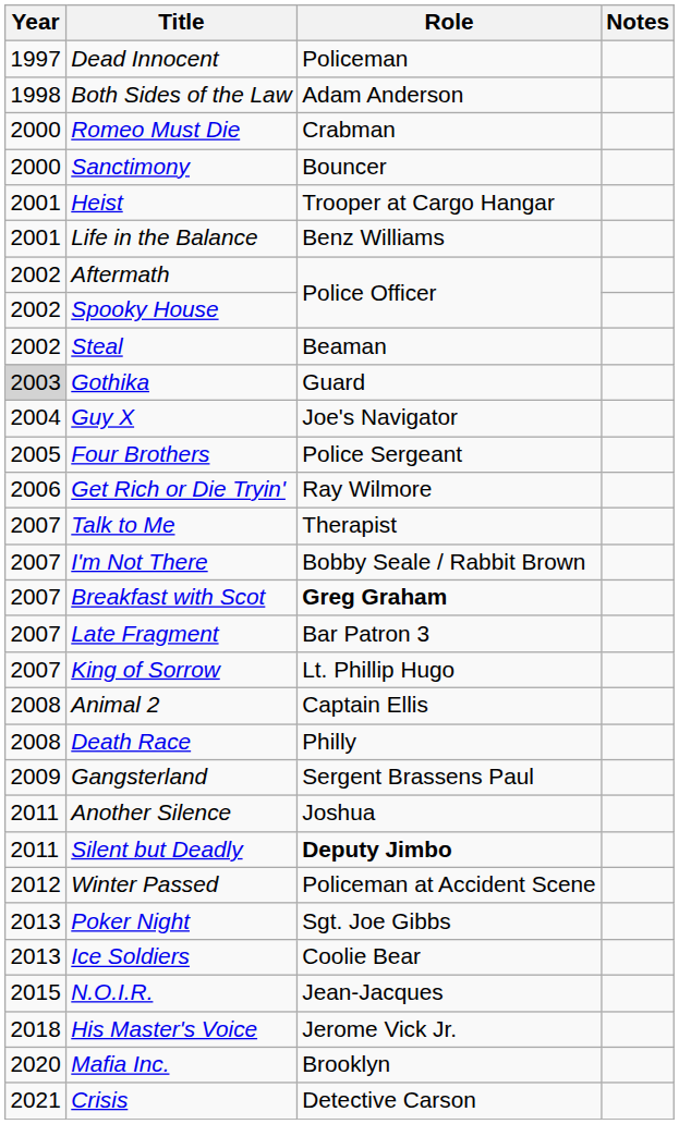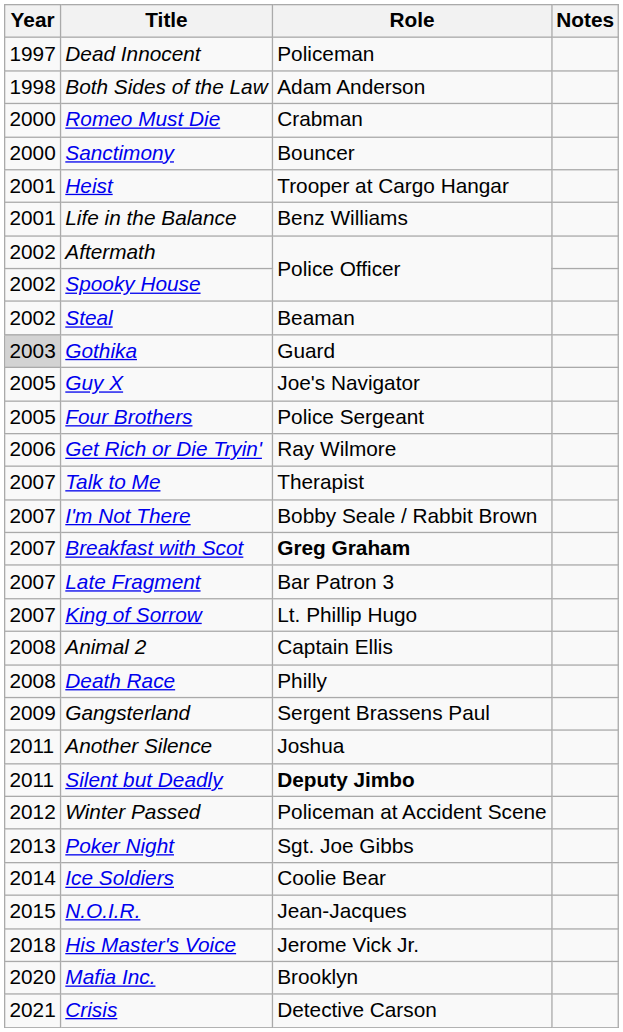 <table class="wikitable sortable">
 <tr>
 <th>Year</th>
 <th>Title</th>
 <th>Role</th>
 <th class="unsortable">Notes</th>
 </tr>
 <tr>
 <td>1997</td>
 <td><em>Dead Innocent</em></td>
 <td>Policeman</td>
 <td></td>
 </tr>
 <tr>
 <td>1998</td>
 <td><em>Both Sides of the Law</em></td>
 <td>Adam Anderson</td>
 <td></td>
 </tr>
 <tr>
 <td>2000</td>
 <td><em><a href='#'>Romeo Must Die</a></em></td>
 <td>Crabman</td>
 <td></td>
 </tr>
 <tr>
 <td>2000</td>
 <td><a href='#'><em>Sanctimony</em></a></td>
 <td>Bouncer</td>
 <td></td>
 </tr>
 <tr>
 <td>2001</td>
 <td><a href='#'><em>Heist</em></a></td>
 <td>Trooper at Cargo Hangar</td>
 <td></td>
 </tr>
 <tr>
 <td>2001</td>
 <td><em>Life in the Balance</em></td>
 <td>Benz Williams</td>
 <td></td>
 </tr>
 <tr>
 <td>2002</td>
 <td><em>Aftermath</em></td>
 <td rowspan="2">Police Officer</td>
 <td></td>
 </tr>
 <tr>
 <td>2002</td>
 <td><em><a href='#'>Spooky House</a></em></td>
 <td></td>
 </tr>
 <tr>
 <td>2002</td>
 <td><a href='#'><em>Steal</em></a></td>
 <td>Beaman</td>
 <td></td>
 </tr>
 <tr>
 <td style="background: lightgrey;">2003</td>
 <td><em><a href='#'>Gothika</a></em></td>
 <td>Guard</td>
 <td></td>
 </tr>
 <tr>
-<td>2004</td>
+<td>2005</td>
 <td><em><a href='#'>Guy X</a></em></td>
 <td>Joe's Navigator</td>
 <td></td>
 </tr>
 <tr>
 <td>2005</td>
 <td><a href='#'><em>Four Brothers</em></a></td>
 <td>Police Sergeant</td>
 <td></td>
 </tr>
 <tr>
 <td>2006</td>
 <td><em><a href='#'>Get Rich or Die Tryin'</a></em></td>
 <td>Ray Wilmore</td>
 <td></td>
 </tr>
 <tr>
 <td>2007</td>
 <td><a href='#'><em>Talk to Me</em></a></td>
 <td>Therapist</td>
 <td></td>
 </tr>
 <tr>
 <td>2007</td>
 <td><em><a href='#'>I'm Not There</a></em></td>
 <td>Bobby Seale / Rabbit Brown</td>
 <td></td>
 </tr>
 <tr>
 <td>2007</td>
 <td><em><a href='#'>Breakfast with Scot</a></em></td>
 <td><strong>Greg Graham</strong></td>
 <td></td>
 </tr>
 <tr>
 <td>2007</td>
 <td><em><a href='#'>Late Fragment</a></em></td>
 <td>Bar Patron 3</td>
 <td></td>
 </tr>
 <tr>
 <td>2007</td>
 <td><a href='#'><em>King of Sorrow</em></a></td>
 <td>Lt. Phillip Hugo</td>
 <td></td>
 </tr>
 <tr>
 <td>2008</td>
 <td><em>Animal 2</em></td>
 <td>Captain Ellis</td>
 <td></td>
 </tr>
 <tr>
 <td>2008</td>
 <td><a href='#'><em>Death Race</em></a></td>
 <td>Philly</td>
 <td></td>
 </tr>
 <tr>
 <td>2009</td>
 <td><em>Gangsterland</em></td>
 <td>Sergent Brassens Paul</td>
 <td></td>
 </tr>
 <tr>
 <td>2011</td>
 <td><em>Another Silence</em></td>
 <td>Joshua</td>
 <td></td>
 </tr>
 <tr>
 <td>2011</td>
 <td><em><a href='#'>Silent but Deadly</a></em></td>
 <td><strong>Deputy Jimbo</strong></td>
 <td></td>
 </tr>
 <tr>
 <td>2012</td>
 <td><em>Winter Passed</em></td>
 <td>Policeman at Accident Scene</td>
 <td></td>
 </tr>
 <tr>
 <td>2013</td>
 <td><a href='#'><em>Poker Night</em></a></td>
 <td>Sgt. Joe Gibbs</td>
 <td></td>
 </tr>
 <tr>
-<td>2013</td>
+<td>2014</td>
 <td><em><a href='#'>Ice Soldiers</a></em></td>
 <td>Coolie Bear</td>
 <td></td>
 </tr>
 <tr>
 <td>2015</td>
 <td><em><a href='#'>N.O.I.R.</a></em></td>
 <td>Jean-Jacques</td>
 <td></td>
 </tr>
 <tr>
 <td>2018</td>
 <td><a href='#'><em>His Master's Voice</em></a></td>
 <td>Jerome Vick Jr.</td>
 <td></td>
 </tr>
 <tr>
 <td>2020</td>
 <td><em><a href='#'>Mafia Inc.</a></em></td>
 <td>Brooklyn</td>
 <td></td>
 </tr>
 <tr>
 <td>2021</td>
 <td><a href='#'><em>Crisis</em></a></td>
 <td>Detective Carson</td>
 <td></td>
 </tr>
 </table>
